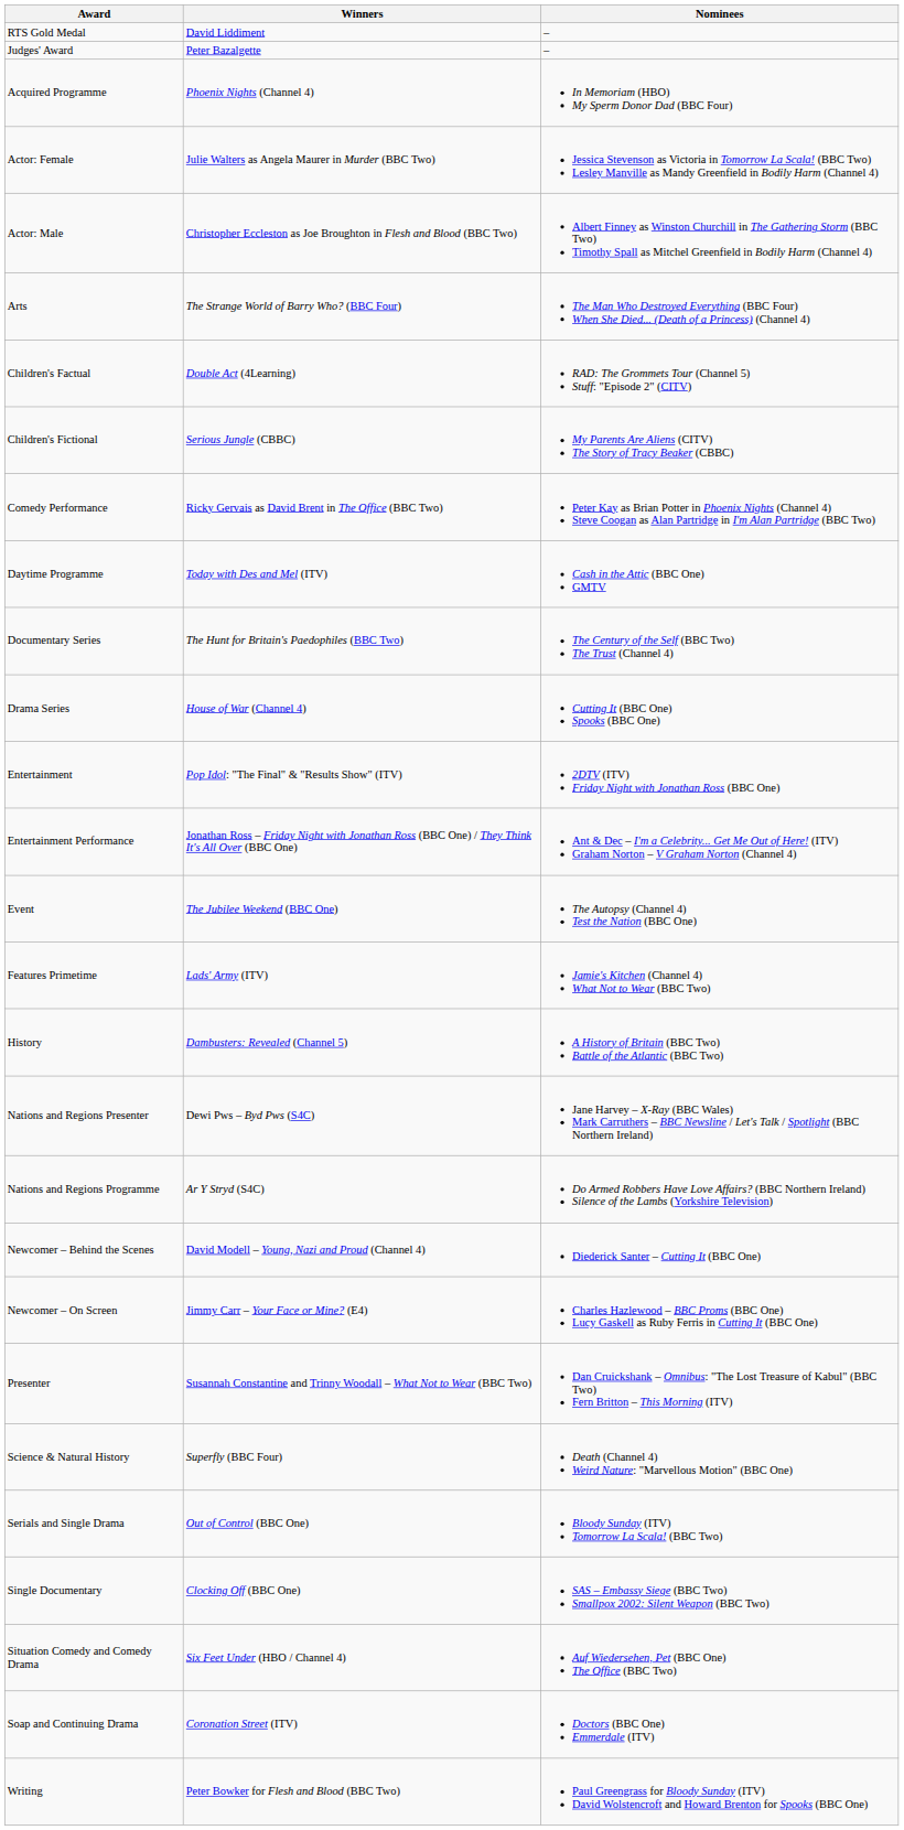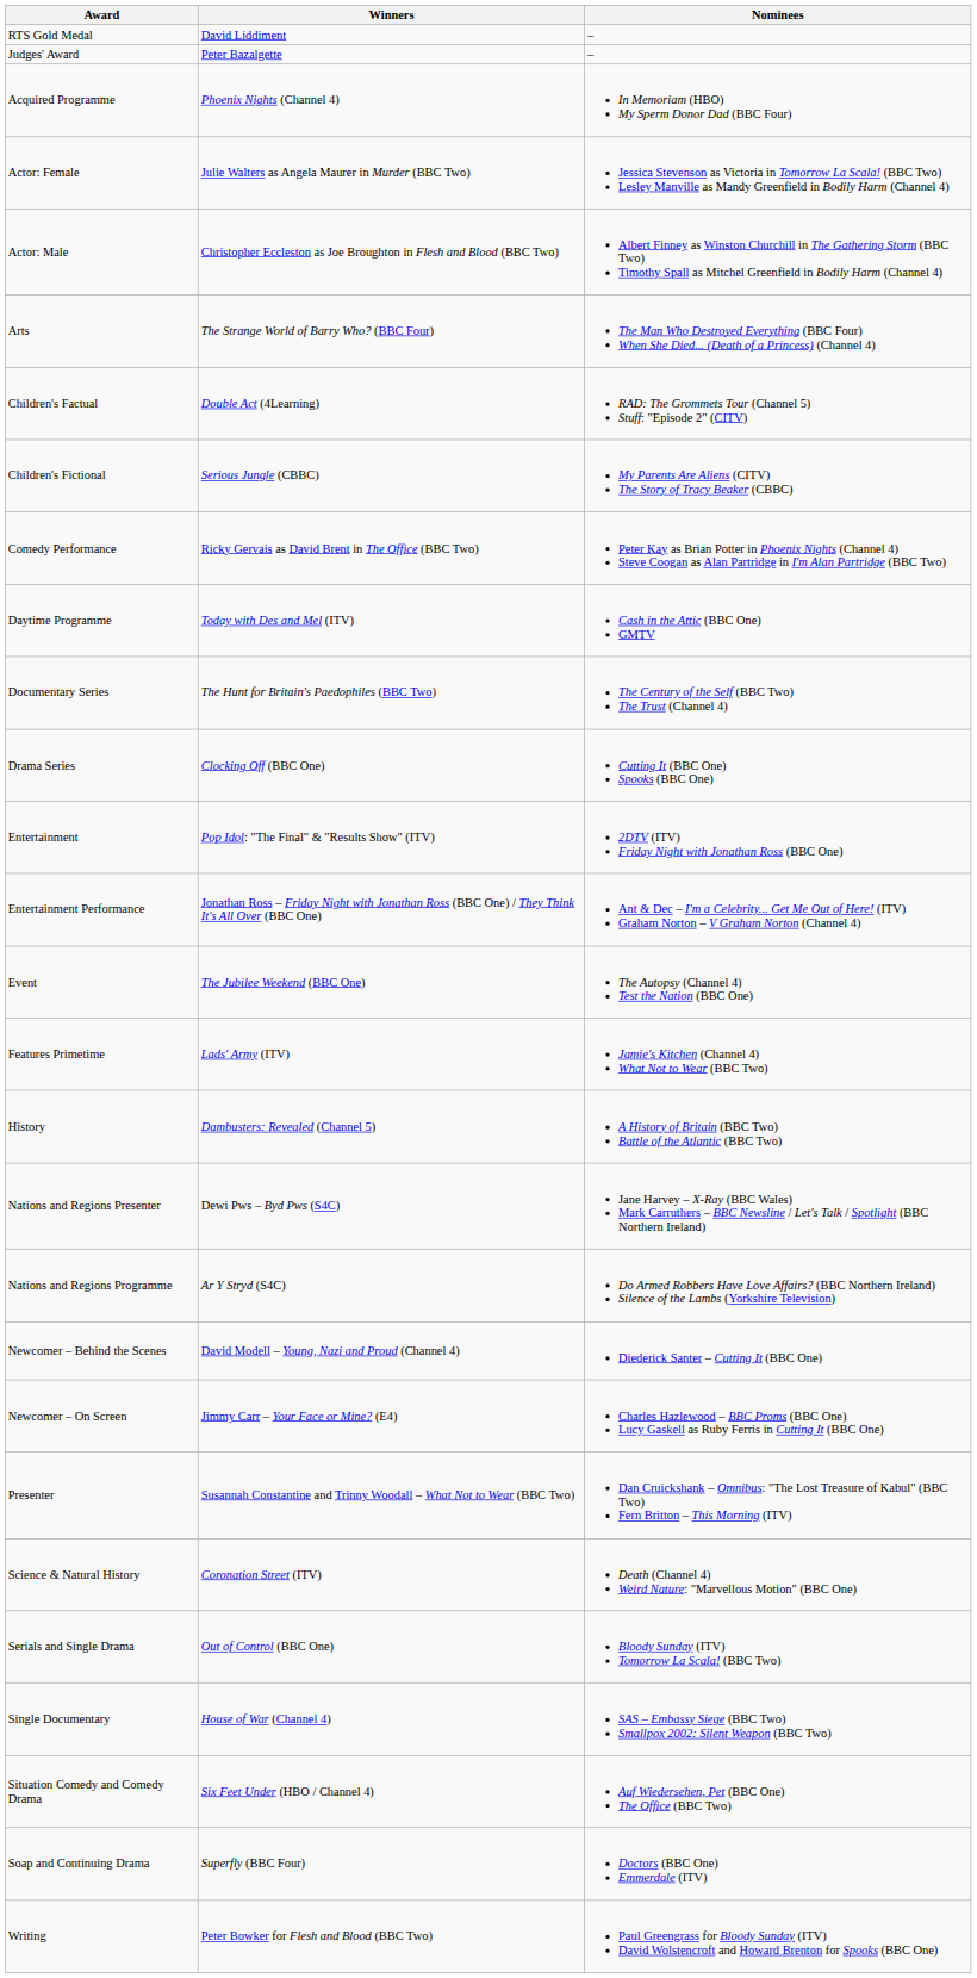 <table class="wikitable">
 <tr>
 <th width="20%">Award</th>
 <th width="40%">Winners</th>
 <th width="40%">Nominees</th>
 </tr>
 <tr>
 <td>RTS Gold Medal</td>
 <td><a href='#'>David Liddiment</a></td>
 <td>–</td>
 </tr>
 <tr>
 <td>Judges' Award</td>
 <td><a href='#'>Peter Bazalgette</a></td>
 <td>–</td>
 </tr>
 <tr>
 <td>Acquired Programme</td>
 <td><em><a href='#'>Phoenix Nights</a></em> (Channel 4)</td>
 <td><br><ul><li><em>In Memoriam</em> (HBO)</li><li><em>My Sperm Donor Dad</em> (BBC Four)</li></ul></td>
 </tr>
 <tr>
 <td>Actor: Female</td>
 <td><a href='#'>Julie Walters</a> as Angela Maurer in <em>Murder</em> (BBC Two)</td>
 <td><br><ul><li><a href='#'>Jessica Stevenson</a> as Victoria in <em><a href='#'>Tomorrow La Scala!</a></em> (BBC Two)</li><li><a href='#'>Lesley Manville</a> as Mandy Greenfield in <em>Bodily Harm</em> (Channel 4)</li></ul></td>
 </tr>
 <tr>
 <td>Actor: Male</td>
 <td><a href='#'>Christopher Eccleston</a> as Joe Broughton in <em>Flesh and Blood</em> (BBC Two)</td>
 <td><br><ul><li><a href='#'>Albert Finney</a> as <a href='#'>Winston Churchill</a> in <em><a href='#'>The Gathering Storm</a></em> (BBC Two)</li><li><a href='#'>Timothy Spall</a> as Mitchel Greenfield in <em>Bodily Harm</em> (Channel 4)</li></ul></td>
 </tr>
 <tr>
 <td>Arts</td>
 <td><em>The Strange World of Barry Who?</em> (<a href='#'>BBC Four</a>)</td>
 <td><br><ul><li><em><a href='#'>The Man Who Destroyed Everything</a></em> (BBC Four)</li><li><em><a href='#'>When She Died... (Death of a Princess)</a></em> (Channel 4)</li></ul></td>
 </tr>
 <tr>
 <td>Children's Factual</td>
 <td><em><a href='#'>Double Act</a></em> (4Learning)</td>
 <td><br><ul><li><em>RAD: The Grommets Tour</em> (Channel 5)</li><li><em>Stuff</em>: "Episode 2" (<a href='#'>CITV</a>)</li></ul></td>
 </tr>
 <tr>
 <td>Children's Fictional</td>
 <td><em><a href='#'>Serious Jungle</a></em> (CBBC)</td>
 <td><br><ul><li><em><a href='#'>My Parents Are Aliens</a></em> (CITV)</li><li><em><a href='#'>The Story of Tracy Beaker</a></em> (CBBC)</li></ul></td>
 </tr>
 <tr>
 <td>Comedy Performance</td>
 <td><a href='#'>Ricky Gervais</a> as <a href='#'>David Brent</a> in <em><a href='#'>The Office</a></em> (BBC Two)</td>
 <td><br><ul><li><a href='#'>Peter Kay</a> as Brian Potter in <em><a href='#'>Phoenix Nights</a></em> (Channel 4)</li><li><a href='#'>Steve Coogan</a> as <a href='#'>Alan Partridge</a> in <em><a href='#'>I'm Alan Partridge</a></em> (BBC Two)</li></ul></td>
 </tr>
 <tr>
 <td>Daytime Programme</td>
 <td><em><a href='#'>Today with Des and Mel</a></em> (ITV)</td>
 <td><br><ul><li><em><a href='#'>Cash in the Attic</a></em> (BBC One)</li><li><a href='#'>GMTV</a></li></ul></td>
 </tr>
 <tr>
 <td>Documentary Series</td>
 <td><em>The Hunt for Britain's Paedophiles</em> (<a href='#'>BBC Two</a>)</td>
 <td><br><ul><li><em><a href='#'>The Century of the Self</a></em> (BBC Two)</li><li><em><a href='#'>The Trust</a></em> (Channel 4)</li></ul></td>
 </tr>
 <tr>
 <td>Drama Series</td>
-<td><em><a href='#'>House of War</a></em> (<a href='#'>Channel 4</a>)</td>
+<td><em><a href='#'>Clocking Off</a></em> (BBC One)</td>
 <td><br><ul><li><em><a href='#'>Cutting It</a></em> (BBC One)</li><li><em><a href='#'>Spooks</a></em> (BBC One)</li></ul></td>
 </tr>
 <tr>
 <td>Entertainment</td>
 <td><em><a href='#'>Pop Idol</a></em>: "The Final" & "Results Show" (ITV)</td>
 <td><br><ul><li><em><a href='#'>2DTV</a></em> (ITV)</li><li><em><a href='#'>Friday Night with Jonathan Ross</a></em> (BBC One)</li></ul></td>
 </tr>
 <tr>
 <td>Entertainment Performance</td>
 <td><a href='#'>Jonathan Ross</a> – <em><a href='#'>Friday Night with Jonathan Ross</a></em> (BBC One) / <em><a href='#'>They Think It's All Over</a></em> (BBC One)</td>
 <td><br><ul><li><a href='#'>Ant & Dec</a> – <em><a href='#'>I'm a Celebrity... Get Me Out of Here!</a></em> (ITV)</li><li><a href='#'>Graham Norton</a> – <em><a href='#'>V Graham Norton</a></em> (Channel 4)</li></ul></td>
 </tr>
 <tr>
 <td>Event</td>
 <td><em><a href='#'>The Jubilee Weekend</a></em> (<a href='#'>BBC One</a>)</td>
 <td><br><ul><li><em>The Autopsy</em> (Channel 4)</li><li><em><a href='#'>Test the Nation</a></em> (BBC One)</li></ul></td>
 </tr>
 <tr>
 <td>Features Primetime</td>
 <td><em><a href='#'>Lads' Army</a></em> (ITV)</td>
 <td><br><ul><li><em><a href='#'>Jamie's Kitchen</a></em> (Channel 4)</li><li><em><a href='#'>What Not to Wear</a></em> (BBC Two)</li></ul></td>
 </tr>
 <tr>
 <td>History</td>
 <td><em><a href='#'>Dambusters: Revealed</a></em> (<a href='#'>Channel 5</a>)</td>
 <td><br><ul><li><em><a href='#'>A History of Britain</a></em> (BBC Two)</li><li><em><a href='#'>Battle of the Atlantic</a></em> (BBC Two)</li></ul></td>
 </tr>
 <tr>
 <td>Nations and Regions Presenter</td>
 <td>Dewi Pws – <em>Byd Pws</em> (<a href='#'>S4C</a>)</td>
 <td><br><ul><li>Jane Harvey – <em>X-Ray</em> (BBC Wales)</li><li><a href='#'>Mark Carruthers</a> – <em><a href='#'>BBC Newsline</a></em> / <em>Let's Talk</em> / <em><a href='#'>Spotlight</a></em> (BBC Northern Ireland)</li></ul></td>
 </tr>
 <tr>
 <td>Nations and Regions Programme</td>
 <td><em>Ar Y Stryd</em> (S4C)</td>
 <td><br><ul><li><em>Do Armed Robbers Have Love Affairs?</em> (BBC Northern Ireland)</li><li><em>Silence of the Lambs</em> (<a href='#'>Yorkshire Television</a>)</li></ul></td>
 </tr>
 <tr>
 <td>Newcomer – Behind the Scenes</td>
 <td><a href='#'>David Modell</a> – <em><a href='#'>Young, Nazi and Proud</a></em> (Channel 4)</td>
 <td><br><ul><li><a href='#'>Diederick Santer</a> – <em><a href='#'>Cutting It</a></em> (BBC One)</li></ul></td>
 </tr>
 <tr>
 <td>Newcomer – On Screen</td>
 <td><a href='#'>Jimmy Carr</a> – <em><a href='#'>Your Face or Mine?</a></em> (E4)</td>
 <td><br><ul><li><a href='#'>Charles Hazlewood</a> – <em><a href='#'>BBC Proms</a></em> (BBC One)</li><li><a href='#'>Lucy Gaskell</a> as Ruby Ferris in <em><a href='#'>Cutting It</a></em> (BBC One)</li></ul></td>
 </tr>
 <tr>
 <td>Presenter</td>
 <td><a href='#'>Susannah Constantine</a> and <a href='#'>Trinny Woodall</a> – <em><a href='#'>What Not to Wear</a></em> (BBC Two)</td>
 <td><br><ul><li><a href='#'>Dan Cruickshank</a> – <em><a href='#'>Omnibus</a></em>: "The Lost Treasure of Kabul" (BBC Two)</li><li><a href='#'>Fern Britton</a> – <em><a href='#'>This Morning</a></em> (ITV)</li></ul></td>
 </tr>
 <tr>
 <td>Science & Natural History</td>
-<td><em>Superfly</em> (BBC Four)</td>
+<td><em><a href='#'>Coronation Street</a></em> (ITV)</td>
 <td><br><ul><li><em>Death</em> (Channel 4)</li><li><em><a href='#'>Weird Nature</a></em>: "Marvellous Motion" (BBC One)</li></ul></td>
 </tr>
 <tr>
 <td>Serials and Single Drama</td>
 <td><em><a href='#'>Out of Control</a></em> (BBC One)</td>
 <td><br><ul><li><em><a href='#'>Bloody Sunday</a></em> (ITV)</li><li><em><a href='#'>Tomorrow La Scala!</a></em> (BBC Two)</li></ul></td>
 </tr>
 <tr>
 <td>Single Documentary</td>
-<td><em><a href='#'>Clocking Off</a></em> (BBC One)</td>
+<td><em><a href='#'>House of War</a></em> (<a href='#'>Channel 4</a>)</td>
 <td><br><ul><li><em><a href='#'>SAS – Embassy Siege</a></em> (BBC Two)</li><li><em><a href='#'>Smallpox 2002: Silent Weapon</a></em> (BBC Two)</li></ul></td>
 </tr>
 <tr>
 <td>Situation Comedy and Comedy Drama</td>
 <td><em><a href='#'>Six Feet Under</a></em> (HBO / Channel 4)</td>
 <td><br><ul><li><em><a href='#'>Auf Wiedersehen, Pet</a></em> (BBC One)</li><li><em><a href='#'>The Office</a></em> (BBC Two)</li></ul></td>
 </tr>
 <tr>
 <td>Soap and Continuing Drama</td>
-<td><em><a href='#'>Coronation Street</a></em> (ITV)</td>
+<td><em>Superfly</em> (BBC Four)</td>
 <td><br><ul><li><em><a href='#'>Doctors</a></em> (BBC One)</li><li><em><a href='#'>Emmerdale</a></em> (ITV)</li></ul></td>
 </tr>
 <tr>
 <td>Writing</td>
 <td><a href='#'>Peter Bowker</a> for <em>Flesh and Blood</em> (BBC Two)</td>
 <td><br><ul><li><a href='#'>Paul Greengrass</a> for <em><a href='#'>Bloody Sunday</a></em> (ITV)</li><li><a href='#'>David Wolstencroft</a> and <a href='#'>Howard Brenton</a> for <em><a href='#'>Spooks</a></em> (BBC One)</li></ul></td>
 </tr>
 </table>
